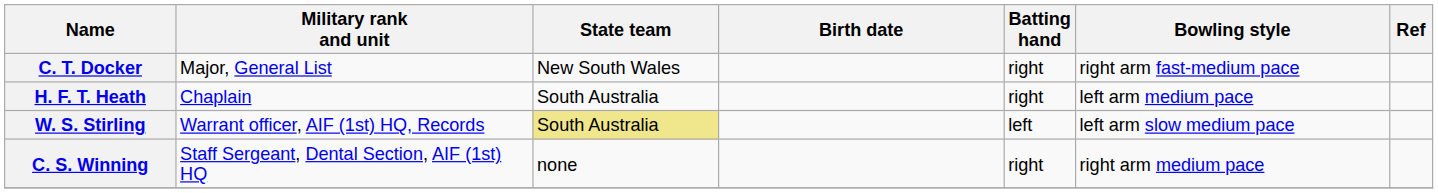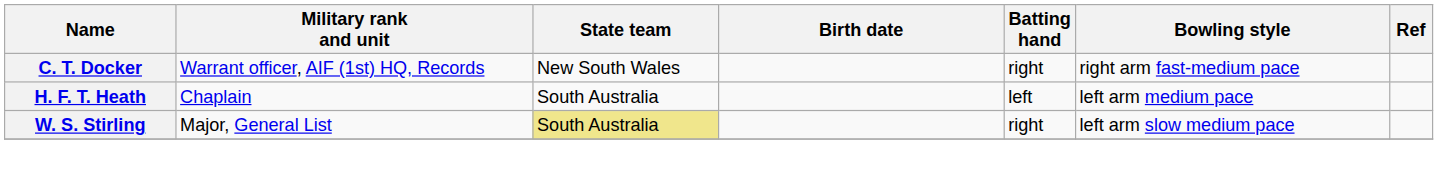 <table class="wikitable plainrowheaders" style="font-size:95%; width:95%;">
 <tr>
 <th scope="col" width="12%">Name</th>
 <th scope="col" width="25%">Military rank<br>and unit</th>
 <th scope="col" width="13%">State team</th>
 <th scope="col" width="20%">Birth date</th>
 <th scope="col" width="5%">Batting hand</th>
 <th scope="col" width="22%">Bowling style</th>
 <th scope="col" width="3%">Ref</th>
 </tr>
 <tr>
 <th scope="row"><a href='#'>C. T. Docker</a></th>
-<td>Major, <a href='#'>General List</a></td>
+<td><a href='#'>Warrant officer</a>, <a href='#'>AIF (1st) HQ, Records</a></td>
 <td>New South Wales</td>
 <td></td>
 <td>right</td>
 <td>right arm <a href='#'>fast-medium pace</a></td>
 <td></td>
 </tr>
 <tr>
 <th scope="row"><a href='#'>H. F. T. Heath</a></th>
 <td><a href='#'>Chaplain</a></td>
 <td>South Australia</td>
 <td></td>
-<td>right</td>
+<td>left</td>
 <td>left arm <a href='#'>medium pace</a></td>
 <td></td>
 </tr>
 <tr>
 <th scope="row"><a href='#'>W. S. Stirling</a></th>
-<td><a href='#'>Warrant officer</a>, <a href='#'>AIF (1st) HQ, Records</a></td>
+<td>Major, <a href='#'>General List</a></td>
 <td style="background: khaki;">South Australia</td>
 <td></td>
-<td>left</td>
+<td>right</td>
 <td>left arm <a href='#'>slow medium pace</a></td>
-<td></td>
-</tr>
-<tr>
-<th scope="row"><a href='#'>C. S. Winning</a></th>
-<td><a href='#'>Staff Sergeant</a>, <a href='#'>Dental Section</a>, <a href='#'>AIF (1st) HQ</a></td>
-<td>none</td>
-<td></td>
-<td>right</td>
-<td>right arm <a href='#'>medium pace</a></td>
 <td></td>
 </tr>
 <tr>
 </tr>
 </table>
